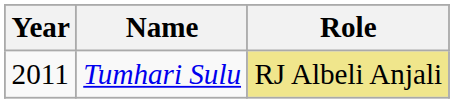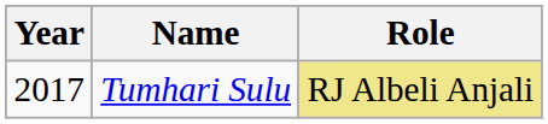 <table class="wikitable">
 <tr>
 <th>Year</th>
 <th>Name</th>
 <th>Role</th>
 </tr>
 <tr>
-<td>2011</td>
+<td>2017</td>
 <td><em><a href='#'>Tumhari Sulu</a></em></td>
 <td style="background: khaki;">RJ Albeli Anjali</td>
 </tr>
 </table>
